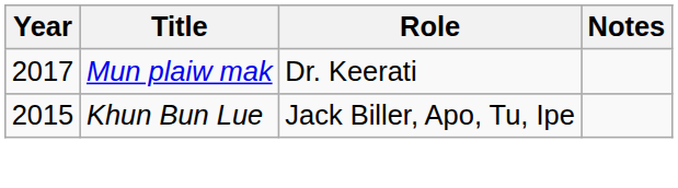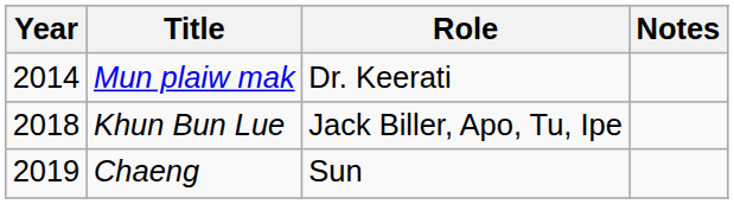 <table class="wikitable sortable">
 <tr>
 <th>Year</th>
 <th>Title</th>
 <th>Role</th>
 <th class="unsortable">Notes</th>
 </tr>
 <tr>
-<td>2017</td>
+<td>2014</td>
 <td><em> <a href='#'>Mun plaiw mak</a> </em></td>
 <td>Dr. Keerati</td>
 <td></td>
 </tr>
 <tr>
-<td>2015</td>
+<td>2018</td>
 <td><em>Khun Bun Lue</em></td>
 <td>Jack Biller, Apo, Tu, Ipe</td>
 <td></td>
 </tr>
+<tr>
+<td>2019</td>
+<td><em>Chaeng</em></td>
+<td>Sun</td>
+<td></td>
+</tr>
 </table>
